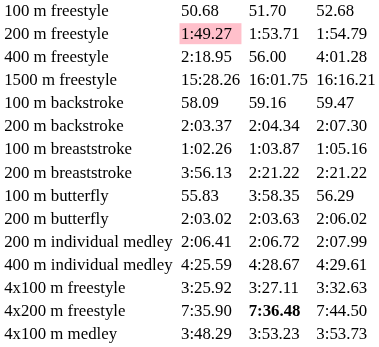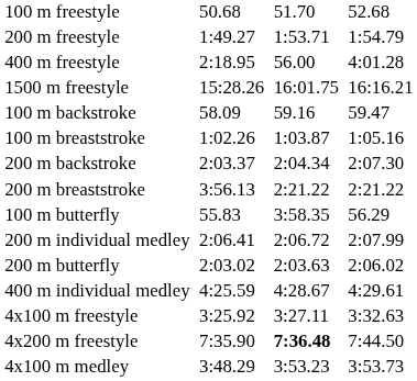 <table>
 <tr>
 <td>100 m freestyle</td>
 <td></td>
 <td>50.68</td>
 <td></td>
 <td>51.70</td>
 <td></td>
 <td>52.68</td>
 </tr>
 <tr>
 <td>200 m freestyle</td>
 <td></td>
-<td style="background: pink;">1:49.27</td>
+<td>1:49.27</td>
 <td></td>
 <td>1:53.71</td>
 <td></td>
 <td>1:54.79</td>
 </tr>
 <tr>
 <td>400 m freestyle</td>
 <td></td>
 <td>2:18.95</td>
 <td></td>
 <td>56.00</td>
 <td></td>
 <td>4:01.28</td>
 </tr>
 <tr>
 <td>1500 m freestyle</td>
 <td></td>
 <td>15:28.26</td>
 <td></td>
 <td>16:01.75</td>
 <td></td>
 <td>16:16.21</td>
 </tr>
 <tr>
 <td>100 m backstroke</td>
 <td></td>
 <td>58.09</td>
 <td></td>
 <td>59.16</td>
 <td></td>
 <td>59.47</td>
 </tr>
 <tr>
+<td>100 m breaststroke</td>
+<td></td>
+<td>1:02.26</td>
+<td></td>
+<td>1:03.87</td>
+<td></td>
+<td>1:05.16</td>
+</tr>
+<tr>
 <td>200 m backstroke</td>
 <td></td>
 <td>2:03.37</td>
 <td></td>
 <td>2:04.34</td>
 <td></td>
 <td>2:07.30</td>
-</tr>
-<tr>
-<td>100 m breaststroke</td>
-<td></td>
-<td>1:02.26</td>
-<td></td>
-<td>1:03.87</td>
-<td></td>
-<td>1:05.16</td>
 </tr>
 <tr>
 <td>200 m breaststroke</td>
 <td></td>
 <td>3:56.13</td>
 <td></td>
 <td>2:21.22</td>
 <td></td>
 <td>2:21.22</td>
 </tr>
 <tr>
 <td>100 m butterfly</td>
 <td></td>
 <td>55.83</td>
 <td></td>
 <td>3:58.35</td>
 <td></td>
 <td>56.29</td>
 </tr>
 <tr>
+<td>200 m individual medley</td>
+<td></td>
+<td>2:06.41</td>
+<td></td>
+<td>2:06.72</td>
+<td></td>
+<td>2:07.99</td>
+</tr>
+<tr>
 <td>200 m butterfly</td>
 <td></td>
 <td>2:03.02</td>
 <td></td>
 <td>2:03.63</td>
 <td></td>
 <td>2:06.02</td>
-</tr>
-<tr>
-<td>200 m individual medley</td>
-<td></td>
-<td>2:06.41</td>
-<td></td>
-<td>2:06.72</td>
-<td></td>
-<td>2:07.99</td>
 </tr>
 <tr>
 <td>400 m individual medley</td>
 <td></td>
 <td>4:25.59</td>
 <td></td>
 <td>4:28.67</td>
 <td></td>
 <td>4:29.61</td>
 </tr>
 <tr>
 <td>4x100 m freestyle</td>
 <td></td>
 <td>3:25.92</td>
 <td></td>
 <td>3:27.11</td>
 <td></td>
 <td>3:32.63</td>
 </tr>
 <tr>
 <td>4x200 m freestyle</td>
 <td></td>
 <td>7:35.90</td>
 <td></td>
 <td><strong>7:36.48</strong></td>
 <td></td>
 <td>7:44.50</td>
 </tr>
 <tr>
 <td>4x100 m medley</td>
 <td></td>
 <td>3:48.29</td>
 <td></td>
 <td>3:53.23</td>
 <td></td>
 <td>3:53.73</td>
 </tr>
 </table>
